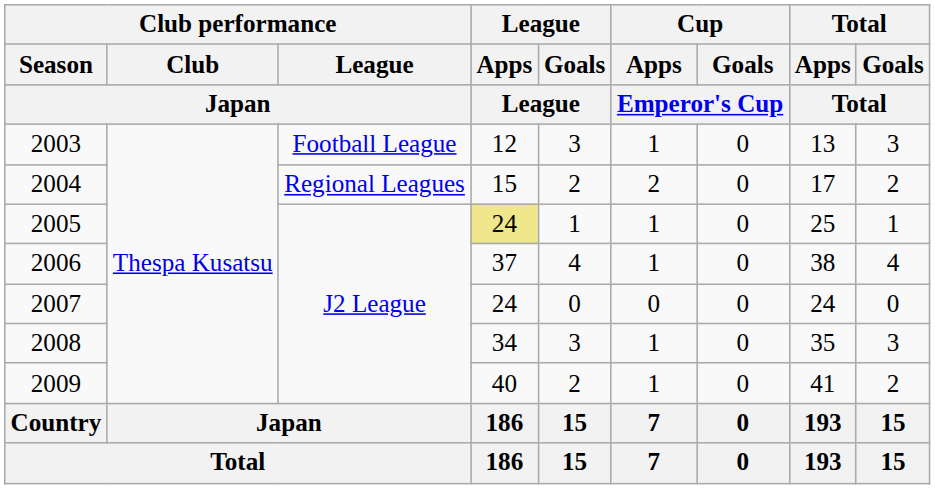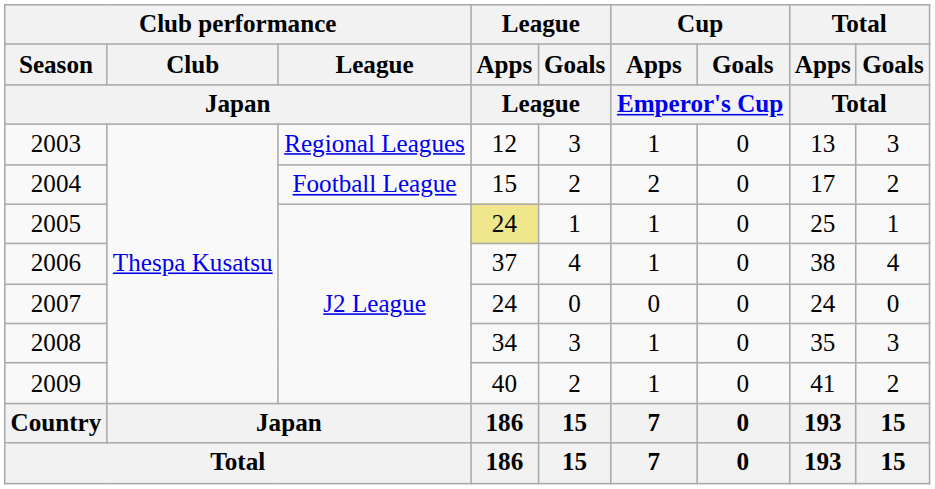 <table class="wikitable" style="text-align:center;">
 <tr>
 <th colspan=3>Club performance</th>
 <th colspan=2>League</th>
 <th colspan=2>Cup</th>
 <th colspan=2>Total</th>
 </tr>
 <tr>
 <th>Season</th>
 <th>Club</th>
 <th>League</th>
 <th>Apps</th>
 <th>Goals</th>
 <th>Apps</th>
 <th>Goals</th>
 <th>Apps</th>
 <th>Goals</th>
 </tr>
 <tr>
 <th colspan=3>Japan</th>
 <th colspan=2>League</th>
 <th colspan=2><a href='#'>Emperor's Cup</a></th>
 <th colspan=2>Total</th>
 </tr>
 <tr>
 <td>2003</td>
 <td rowspan="7"><a href='#'>Thespa Kusatsu</a></td>
-<td><a href='#'>Football League</a></td>
+<td><a href='#'>Regional Leagues</a></td>
 <td>12</td>
 <td>3</td>
 <td>1</td>
 <td>0</td>
 <td>13</td>
 <td>3</td>
 </tr>
 <tr>
 <td>2004</td>
-<td><a href='#'>Regional Leagues</a></td>
+<td><a href='#'>Football League</a></td>
 <td>15</td>
 <td>2</td>
 <td>2</td>
 <td>0</td>
 <td>17</td>
 <td>2</td>
 </tr>
 <tr>
 <td>2005</td>
 <td rowspan="5"><a href='#'>J2 League</a></td>
 <td style="background: khaki;">24</td>
 <td>1</td>
 <td>1</td>
 <td>0</td>
 <td>25</td>
 <td>1</td>
 </tr>
 <tr>
 <td>2006</td>
 <td>37</td>
 <td>4</td>
 <td>1</td>
 <td>0</td>
 <td>38</td>
 <td>4</td>
 </tr>
 <tr>
 <td>2007</td>
 <td>24</td>
 <td>0</td>
 <td>0</td>
 <td>0</td>
 <td>24</td>
 <td>0</td>
 </tr>
 <tr>
 <td>2008</td>
 <td>34</td>
 <td>3</td>
 <td>1</td>
 <td>0</td>
 <td>35</td>
 <td>3</td>
 </tr>
 <tr>
 <td>2009</td>
 <td>40</td>
 <td>2</td>
 <td>1</td>
 <td>0</td>
 <td>41</td>
 <td>2</td>
 </tr>
 <tr>
 <th rowspan=1>Country</th>
 <th colspan=2>Japan</th>
 <th>186</th>
 <th>15</th>
 <th>7</th>
 <th>0</th>
 <th>193</th>
 <th>15</th>
 </tr>
 <tr>
 <th colspan=3>Total</th>
 <th>186</th>
 <th>15</th>
 <th>7</th>
 <th>0</th>
 <th>193</th>
 <th>15</th>
 </tr>
 </table>
